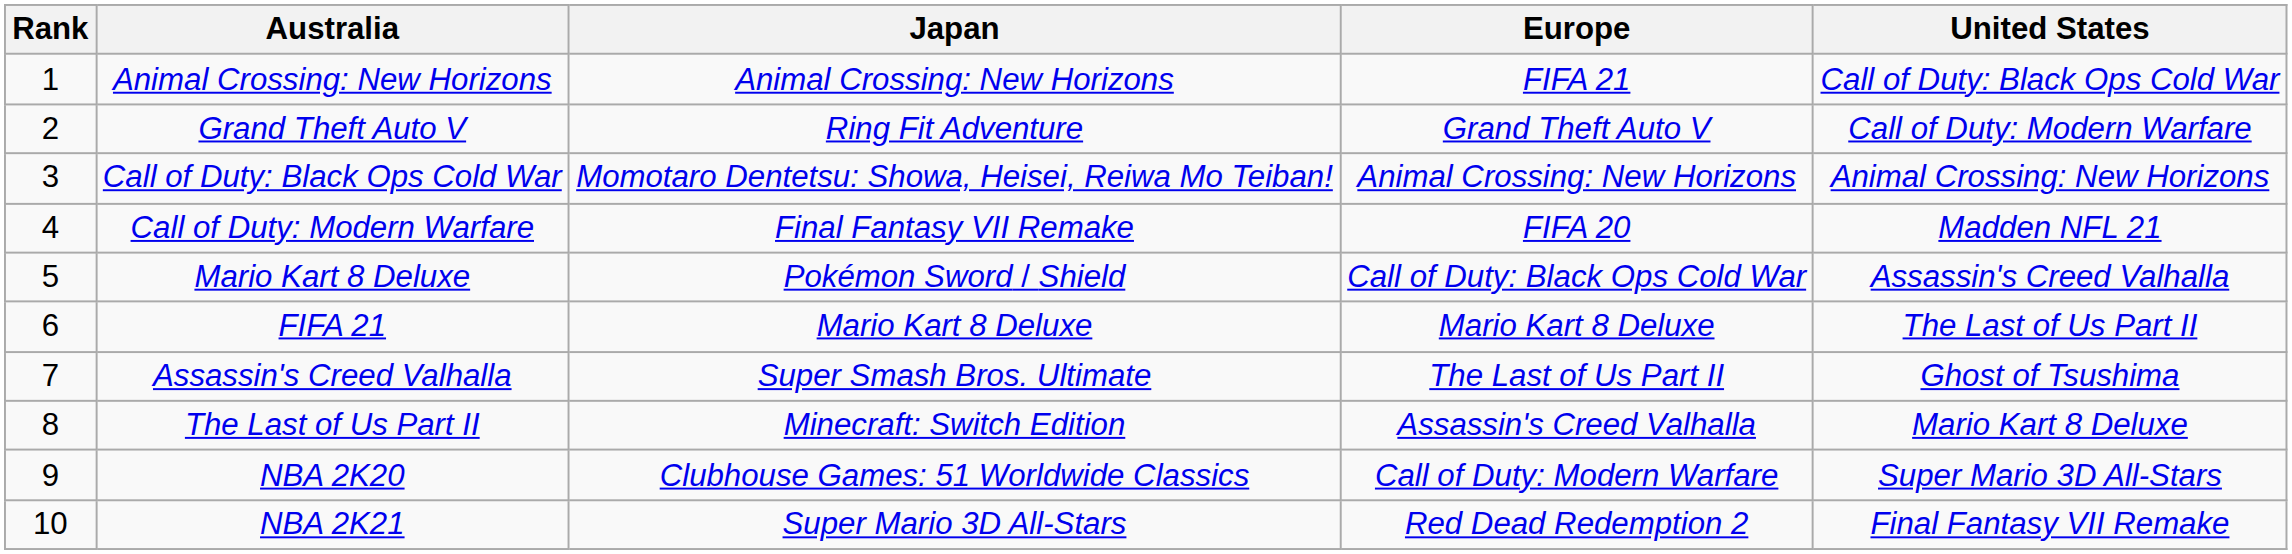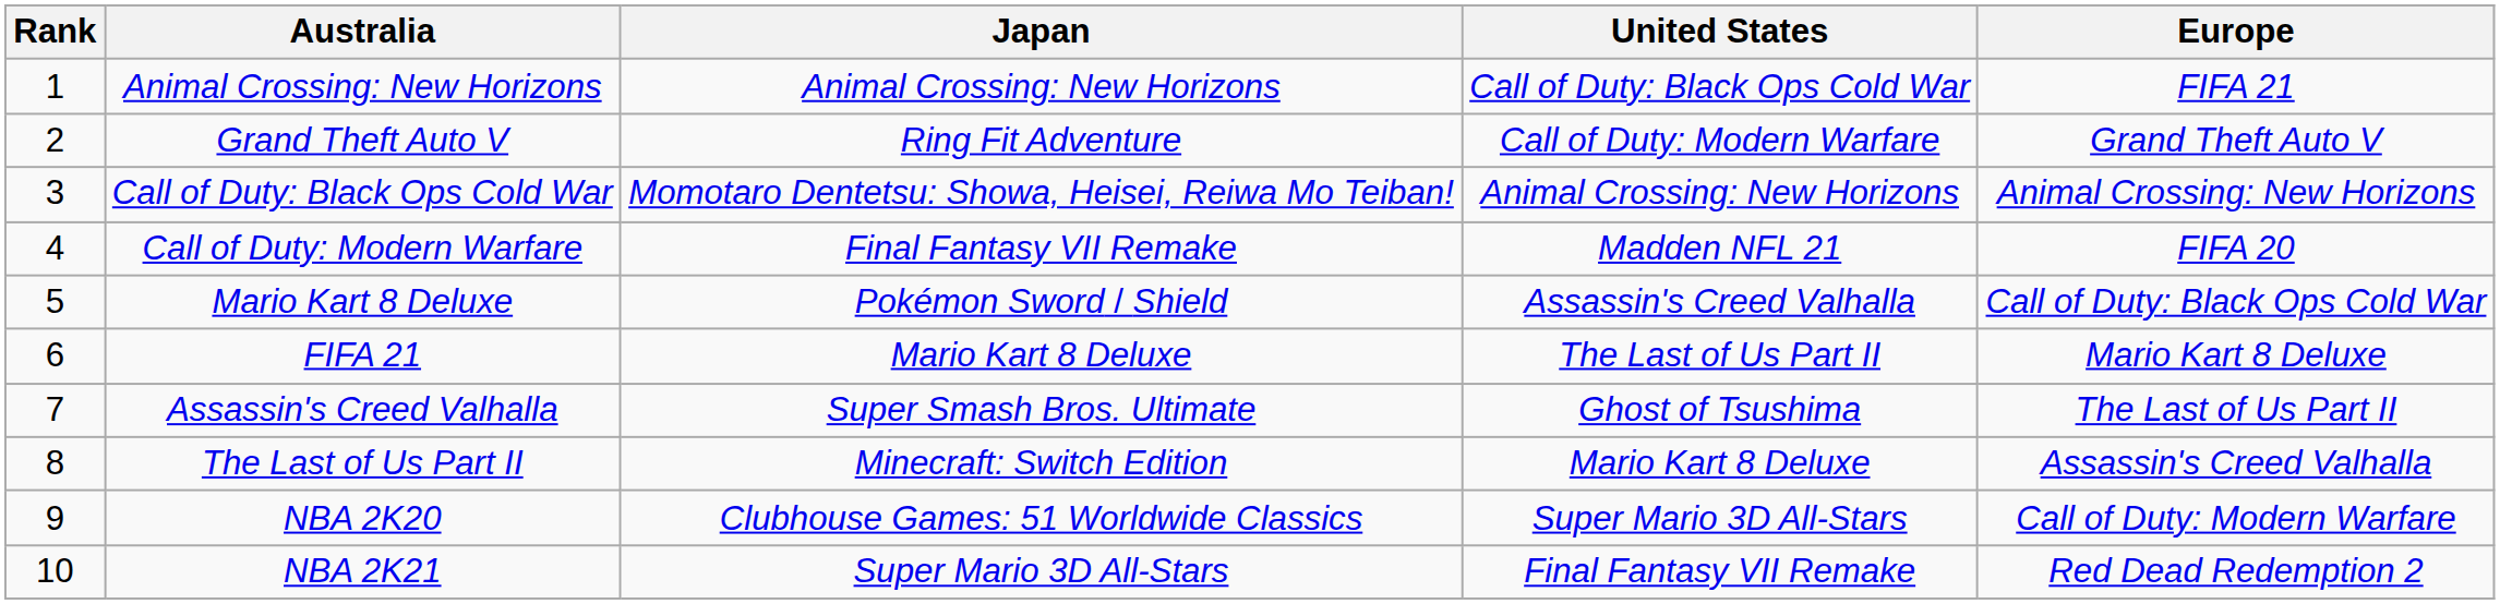 <table class="wikitable sortable" style="text-align:center">
 <tr>
 <th>Rank</th>
 <th>Australia</th>
 <th>Japan</th>
+<th>United States</th>
 <th>Europe</th>
-<th>United States</th>
 </tr>
 <tr>
 <td>1</td>
 <td><em><a href='#'>Animal Crossing: New Horizons</a></em></td>
 <td><em><a href='#'>Animal Crossing: New Horizons</a></em></td>
+<td><em><a href='#'>Call of Duty: Black Ops Cold War</a></em></td>
 <td><em><a href='#'>FIFA 21</a></em></td>
-<td><em><a href='#'>Call of Duty: Black Ops Cold War</a></em></td>
 </tr>
 <tr>
 <td>2</td>
 <td><em><a href='#'>Grand Theft Auto V</a></em></td>
 <td><em><a href='#'>Ring Fit Adventure</a></em></td>
+<td><em><a href='#'>Call of Duty: Modern Warfare</a></em></td>
 <td><em><a href='#'>Grand Theft Auto V</a></em></td>
-<td><em><a href='#'>Call of Duty: Modern Warfare</a></em></td>
 </tr>
 <tr>
 <td>3</td>
 <td><em><a href='#'>Call of Duty: Black Ops Cold War</a></em></td>
 <td><em><a href='#'>Momotaro Dentetsu: Showa, Heisei, Reiwa Mo Teiban!</a></em></td>
 <td><em><a href='#'>Animal Crossing: New Horizons</a></em></td>
 <td><em><a href='#'>Animal Crossing: New Horizons</a></em></td>
 </tr>
 <tr>
 <td>4</td>
 <td><em><a href='#'>Call of Duty: Modern Warfare</a></em></td>
 <td><em><a href='#'>Final Fantasy VII Remake</a></em></td>
+<td><em><a href='#'>Madden NFL 21</a></em></td>
 <td><em><a href='#'>FIFA 20</a></em></td>
-<td><em><a href='#'>Madden NFL 21</a></em></td>
 </tr>
 <tr>
 <td>5</td>
 <td><em><a href='#'>Mario Kart 8 Deluxe</a></em></td>
 <td><em><a href='#'>Pokémon Sword</em> / <em>Shield</a></em></td>
+<td><em><a href='#'>Assassin's Creed Valhalla</a></em></td>
 <td><em><a href='#'>Call of Duty: Black Ops Cold War</a></em></td>
-<td><em><a href='#'>Assassin's Creed Valhalla</a></em></td>
 </tr>
 <tr>
 <td>6</td>
 <td><em><a href='#'>FIFA 21</a></em></td>
 <td><em><a href='#'>Mario Kart 8 Deluxe</a></em></td>
+<td><em><a href='#'>The Last of Us Part II</a></em></td>
 <td><em><a href='#'>Mario Kart 8 Deluxe</a></em></td>
-<td><em><a href='#'>The Last of Us Part II</a></em></td>
 </tr>
 <tr>
 <td>7</td>
 <td><em><a href='#'>Assassin's Creed Valhalla</a></em></td>
 <td><em><a href='#'>Super Smash Bros. Ultimate</a></em></td>
+<td><em><a href='#'>Ghost of Tsushima</a></em></td>
 <td><em><a href='#'>The Last of Us Part II</a></em></td>
-<td><em><a href='#'>Ghost of Tsushima</a></em></td>
 </tr>
 <tr>
 <td>8</td>
 <td><em><a href='#'>The Last of Us Part II</a></em></td>
 <td><em><a href='#'>Minecraft: Switch Edition</a></em></td>
+<td><em><a href='#'>Mario Kart 8 Deluxe</a></em></td>
 <td><em><a href='#'>Assassin's Creed Valhalla</a></em></td>
-<td><em><a href='#'>Mario Kart 8 Deluxe</a></em></td>
 </tr>
 <tr>
 <td>9</td>
 <td><em><a href='#'>NBA 2K20</a></em></td>
 <td><em><a href='#'>Clubhouse Games: 51 Worldwide Classics</a></em></td>
+<td><em><a href='#'>Super Mario 3D All-Stars</a></em></td>
 <td><em><a href='#'>Call of Duty: Modern Warfare</a></em></td>
-<td><em><a href='#'>Super Mario 3D All-Stars</a></em></td>
 </tr>
 <tr>
 <td>10</td>
 <td><em><a href='#'>NBA 2K21</a></em></td>
 <td><em><a href='#'>Super Mario 3D All-Stars</a></em></td>
+<td><em><a href='#'>Final Fantasy VII Remake</a></em></td>
 <td><em><a href='#'>Red Dead Redemption 2</a></em></td>
-<td><em><a href='#'>Final Fantasy VII Remake</a></em></td>
 </tr>
 </table>
